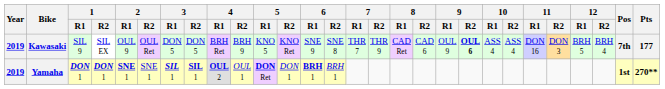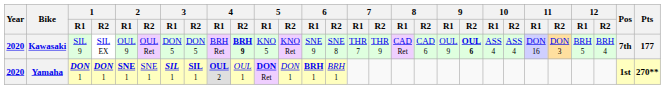 <table class="wikitable" style="text-align:center; font-size:90%">
 <tr>
 <th valign="middle" rowspan=2>Year</th>
 <th valign="middle" rowspan=2>Bike</th>
 <th colspan=2>1</th>
 <th colspan=2>2</th>
 <th colspan=2>3</th>
 <th colspan=2>4</th>
 <th colspan=2>5</th>
 <th colspan=2>6</th>
 <th colspan=2>7</th>
 <th colspan=2>8</th>
 <th colspan=2>9</th>
 <th colspan=2>10</th>
 <th colspan=2>11</th>
 <th colspan=2>12</th>
 <th rowspan=2>Pos</th>
 <th rowspan=2>Pts</th>
 </tr>
 <tr>
 <th>R1</th>
 <th>R2</th>
 <th>R1</th>
 <th>R2</th>
 <th>R1</th>
 <th>R2</th>
 <th>R1</th>
 <th>R2</th>
 <th>R1</th>
 <th>R2</th>
 <th>R1</th>
 <th>R2</th>
 <th>R1</th>
 <th>R2</th>
 <th>R1</th>
 <th>R2</th>
 <th>R1</th>
 <th>R2</th>
 <th>R1</th>
 <th>R2</th>
 <th>R1</th>
 <th>R2</th>
 <th>R1</th>
 <th>R2</th>
 </tr>
 <tr>
-<th><a href='#'>2019</a></th>
+<th><a href='#'>2020</a></th>
 <th><a href='#'>Kawasaki</a></th>
 <td style="background:#DFFFDF;"><a href='#'>SIL</a><br><small>9</small></td>
 <td style="background:#FFFFFF;"><a href='#'>SIL</a><br><small>EX</small></td>
 <td style="background:#DFFFDF;"><a href='#'>OUL</a><br><small>9</small></td>
 <td style="background:#EFCFFF;"><a href='#'>OUL</a><br><small>Ret</small></td>
 <td style="background:#DFFFDF;"><a href='#'>DON</a><br><small>5</small></td>
 <td style="background:#DFFFDF;"><a href='#'>DON</a><br><small>5</small></td>
 <td style="background:#EFCFFF;"><a href='#'>BRH</a><br><small>Ret</small></td>
-<td style="background:#DFFFDF;"><a href='#'>BRH</a><br><small>9</small></td>
+<td style="background:#DFFFDF;"><strong><a href='#'>BRH</a><br><small>9</small></strong></td>
 <td style="background:#DFFFDF;"><a href='#'>KNO</a><br><small>5</small></td>
 <td style="background:#EFCFFF;"><a href='#'>KNO</a><br><small>Ret</small></td>
 <td style="background:#DFFFDF;"><a href='#'>SNE</a><br><small>9</small></td>
 <td style="background:#DFFFDF;"><a href='#'>SNE</a><br><small>8</small></td>
 <td style="background:#DFFFDF;"><a href='#'>THR</a><br><small>7</small></td>
 <td style="background:#DFFFDF;"><a href='#'>THR</a><br><small>9</small></td>
 <td style="background:#EFCFFF;"><a href='#'>CAD</a><br><small>Ret</small></td>
 <td style="background:#DFFFDF;"><a href='#'>CAD</a><br><small>6</small></td>
 <td style="background:#DFFFDF;"><a href='#'>OUL</a><br><small>9</small></td>
 <td style="background:#DFFFDF;"><strong><a href='#'>OUL</a><br><small>6</small></strong></td>
 <td style="background:#DFFFDF;"><a href='#'>ASS</a><br><small>4</small></td>
 <td style="background:#DFFFDF;"><a href='#'>ASS</a><br><small>4</small></td>
 <td style="background:#CFCFFF;"><a href='#'>DON</a><br><small>16</small></td>
 <td style="background:#FFDF9F;"><a href='#'>DON</a><br><small>3</small></td>
 <td style="background:#DFFFDF;"><a href='#'>BRH</a><br><small>5</small></td>
 <td style="background:#DFFFDF;"><a href='#'>BRH</a><br><small>4</small></td>
 <th>7th</th>
 <th>177</th>
 </tr>
 <tr>
-<th><a href='#'>2019</a></th>
+<th><a href='#'>2020</a></th>
 <th><a href='#'>Yamaha</a></th>
 <td style="background:#ffffbf;"><strong><em><a href='#'>DON</a></em></strong><br><small>1</small></td>
 <td style="background:#ffffbf;"><strong><em><a href='#'>DON</a></em></strong><br><small>1</small></td>
 <td style="background:#ffffbf;"><strong><a href='#'>SNE</a></strong><br><small>1</small></td>
 <td style="background:#ffffbf;"><a href='#'>SNE</a><br><small>1</small></td>
 <td style="background:#ffffbf;"><strong><em><a href='#'>SIL</a></em></strong><br><small>1</small></td>
 <td style="background:#ffffbf;"><strong><a href='#'>SIL</a></strong><br><small>1</small></td>
 <td style="background:#dfdfdf;"><strong><a href='#'>OUL</a></strong><br><small>2</small></td>
 <td style="background:#ffffbf;"><em><a href='#'>OUL</a></em><br><small>1</small></td>
 <td style="background:#EFCFFF;"><strong><a href='#'>DON</a></strong><br><small>Ret</small></td>
 <td style="background:#ffffbf;"><em><a href='#'>DON</a></em><br><small>1</small></td>
 <td style="background:#ffffbf;"><strong><a href='#'>BRH</a></strong><br><small>1</small></td>
 <td style="background:#ffffbf;"><em><a href='#'>BRH</a></em><br><small>1</small></td>
 <td></td>
 <td></td>
 <td></td>
 <td></td>
 <td></td>
 <td></td>
 <td></td>
 <td></td>
 <td></td>
 <td></td>
 <td></td>
 <td></td>
 <th style="background:#ffffbf;">1st</th>
 <th style="background:#ffffbf;">270**</th>
 </tr>
 </table>
